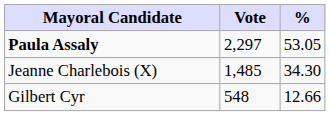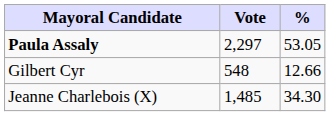 <table class="wikitable">
 <tr>
 <th style="background:#ddf; width:200px;">Mayoral Candidate</th>
 <th style="background:#ddf; width:50px;">Vote</th>
 <th style="background:#ddf; width:30px;">%</th>
 </tr>
 <tr>
 <td><strong>Paula Assaly</strong></td>
 <td>2,297</td>
 <td>53.05</td>
 </tr>
 <tr>
+<td>Gilbert Cyr</td>
+<td>548</td>
+<td>12.66</td>
+</tr>
+<tr>
 <td>Jeanne Charlebois (X)</td>
 <td>1,485</td>
 <td>34.30</td>
 </tr>
-<tr>
-<td>Gilbert Cyr</td>
-<td>548</td>
-<td>12.66</td>
-</tr>
 </table>
